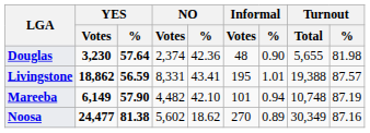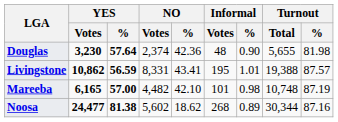 <table class="wikitable sortable">
 <tr>
 <th rowspan="2" style="text-align:center;">LGA</th>
 <th colspan="2" align="center">YES</th>
 <th colspan="2" align="center">NO</th>
 <th colspan="2" align="center">Informal</th>
 <th colspan="2" align="center">Turnout</th>
 </tr>
 <tr>
 <th align="center">Votes</th>
 <th align="center">%</th>
 <th align="center">Votes</th>
 <th align="center">%</th>
 <th align="center">Votes</th>
 <th align="center">%</th>
 <th align="center">Total</th>
 <th align="center">%</th>
 </tr>
 <tr>
 <td align="left"; style=background:#EAECF0><strong><a href='#'>Douglas</a></strong></td>
 <td style="text-align:center;"><strong>3,230</strong></td>
 <td> <strong>57.64</strong></td>
 <td style="text-align:center;">2,374</td>
 <td>42.36</td>
 <td style="text-align:center;">48</td>
 <td align="center">0.90</td>
 <td style="text-align:center;">5,655</td>
 <td align="center">81.98</td>
 </tr>
 <tr>
 <td align="left"; style=background:#EAECF0><strong><a href='#'>Livingstone</a></strong></td>
-<td style="text-align:center;"><strong>18,862</strong></td>
+<td style="text-align:center;"><strong>10,862</strong></td>
 <td> <strong>56.59</strong></td>
 <td style="text-align:center;">8,331</td>
 <td>43.41</td>
 <td style="text-align:center;">195</td>
 <td align="center">1.01</td>
 <td style="text-align:center;">19,388</td>
 <td align="center">87.57</td>
 </tr>
 <tr>
 <td align="left"; style=background:#EAECF0><strong><a href='#'>Mareeba</a></strong></td>
-<td style="text-align:center;"><strong>6,149</strong></td>
-<td> <strong>57.90</strong></td>
+<td style="text-align:center;"><strong>6,165</strong></td>
+<td> <strong>57.00</strong></td>
 <td style="text-align:center;">4,482</td>
 <td>42.10</td>
 <td style="text-align:center;">101</td>
-<td align="center">0.94</td>
+<td align="center">0.98</td>
 <td style="text-align:center;">10,748</td>
 <td align="center">87.19</td>
 </tr>
 <tr>
 <td align="left"; style=background:#EAECF0><strong><a href='#'>Noosa</a></strong></td>
 <td style="text-align:center;"><strong>24,477</strong></td>
 <td> <strong>81.38</strong></td>
 <td style="text-align:center;">5,602</td>
 <td>18.62</td>
-<td style="text-align:center;">270</td>
+<td style="text-align:center;">268</td>
 <td align="center">0.89</td>
-<td style="text-align:center;">30,349</td>
+<td style="text-align:center;">30,344</td>
 <td align="center">87.16</td>
 </tr>
 </table>
